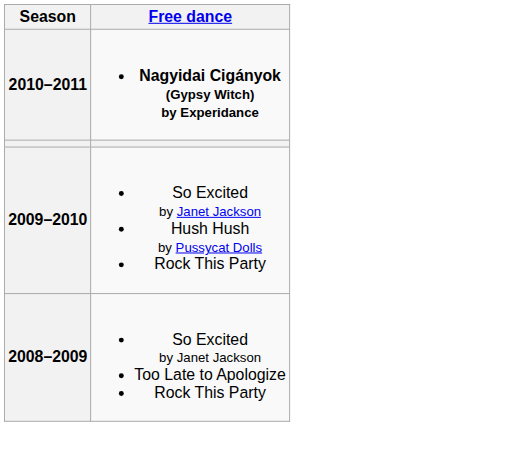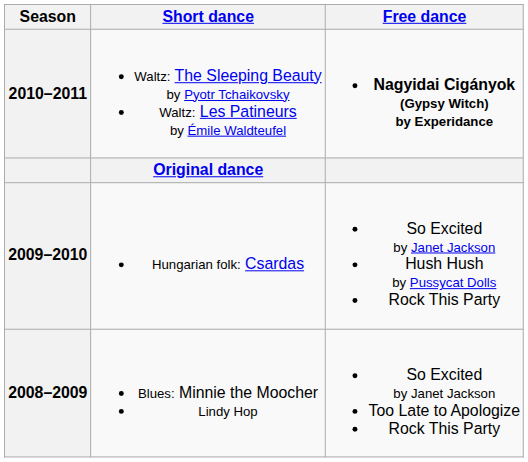 <table class="wikitable" style="text-align:center">
 <tr>
 <th>Season</th>
+<th><a href='#'>Short dance</a></th>
 <th><a href='#'>Free dance</a></th>
 </tr>
 <tr>
 <th>2010–2011 <br> </th>
+<td><br><ul><li><small>Waltz:</small> <a href='#'>The Sleeping Beauty</a> <br><small> by <a href='#'>Pyotr Tchaikovsky</a> </small></li><li><small>Waltz:</small> <a href='#'>Les Patineurs</a> <br><small> by <a href='#'>Émile Waldteufel</a> </small></li></ul></td>
 <td><strong><br><ul><li>Nagyidai Cigányok <br><small> (Gypsy Witch) <br> by Experidance </small></li></ul></strong></td>
 </tr>
 <tr>
 <th></th>
+<th><a href='#'>Original dance</a></th>
 <th></th>
 </tr>
 <tr>
 <th>2009–2010 <br> </th>
+<td><br><ul><li><small>Hungarian folk:</small> <a href='#'>Csardas</a></li></ul></td>
 <td><br><ul><li>So Excited <br><small> by <a href='#'>Janet Jackson</a> </small></li><li>Hush Hush <br><small> by <a href='#'>Pussycat Dolls</a> </small></li><li>Rock This Party</li></ul></td>
 </tr>
 <tr>
 <th>2008–2009 <br> </th>
+<td><br><ul><li><small>Blues:</small> Minnie the Moocher</li><li><small>Lindy Hop</small></li></ul></td>
 <td><br><ul><li>So Excited <br><small> by Janet Jackson </small></li><li>Too Late to Apologize</li><li>Rock This Party</li></ul></td>
 </tr>
 </table>
